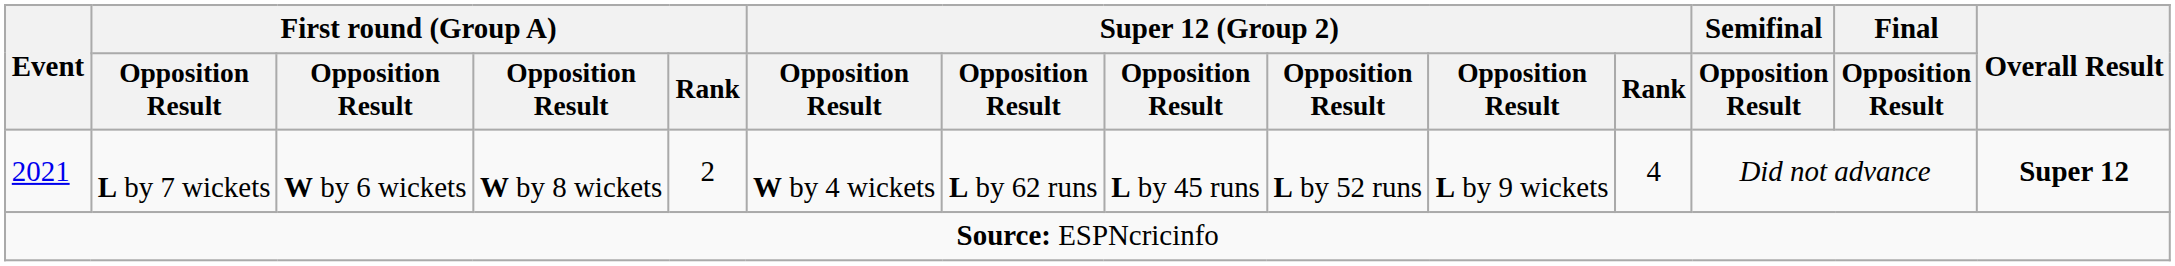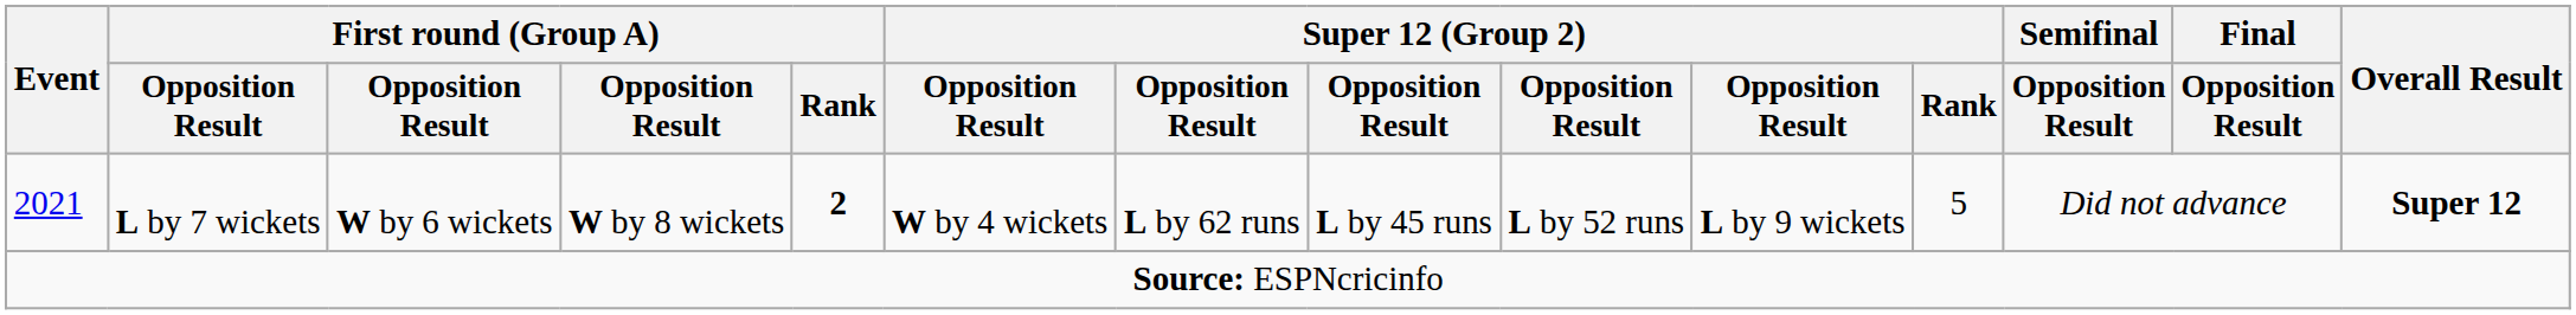 <table class=wikitable style=font-size:90%;text-align:center>
 <tr>
 <th rowspan=2>Event</th>
 <th colspan=4>First round (Group A)</th>
 <th colspan=6>Super 12 (Group 2)</th>
 <th>Semifinal</th>
 <th>Final</th>
 <th rowspan=2>Overall Result</th>
 </tr>
 <tr style=font-size:95%>
 <th>Opposition<br>Result</th>
 <th>Opposition<br>Result</th>
 <th>Opposition<br>Result</th>
 <th>Rank</th>
 <th>Opposition<br>Result</th>
 <th>Opposition<br>Result</th>
 <th>Opposition<br>Result</th>
 <th>Opposition<br>Result</th>
 <th>Opposition<br>Result</th>
 <th>Rank</th>
 <th>Opposition<br>Result</th>
 <th>Opposition<br>Result</th>
 </tr>
 <tr>
 <td align=left><a href='#'>2021</a></td>
 <td><br><strong>L</strong> by 7 wickets</td>
 <td><br><strong>W</strong> by 6 wickets</td>
 <td><br><strong>W</strong> by 8 wickets</td>
-<td>2</td>
+<td><strong>2</strong></td>
 <td><br><strong>W</strong> by 4 wickets</td>
 <td><br><strong>L</strong> by 62 runs</td>
 <td><br><strong>L</strong> by 45 runs</td>
 <td><br><strong>L</strong> by 52 runs</td>
 <td><br><strong>L</strong> by 9 wickets</td>
-<td>4</td>
+<td>5</td>
 <td colspan=2><em>Did not advance</em></td>
 <td><strong>Super 12</strong></td>
 </tr>
 <tr>
 <td colspan="14"><strong>Source:</strong> ESPNcricinfo</td>
 </tr>
 </table>
